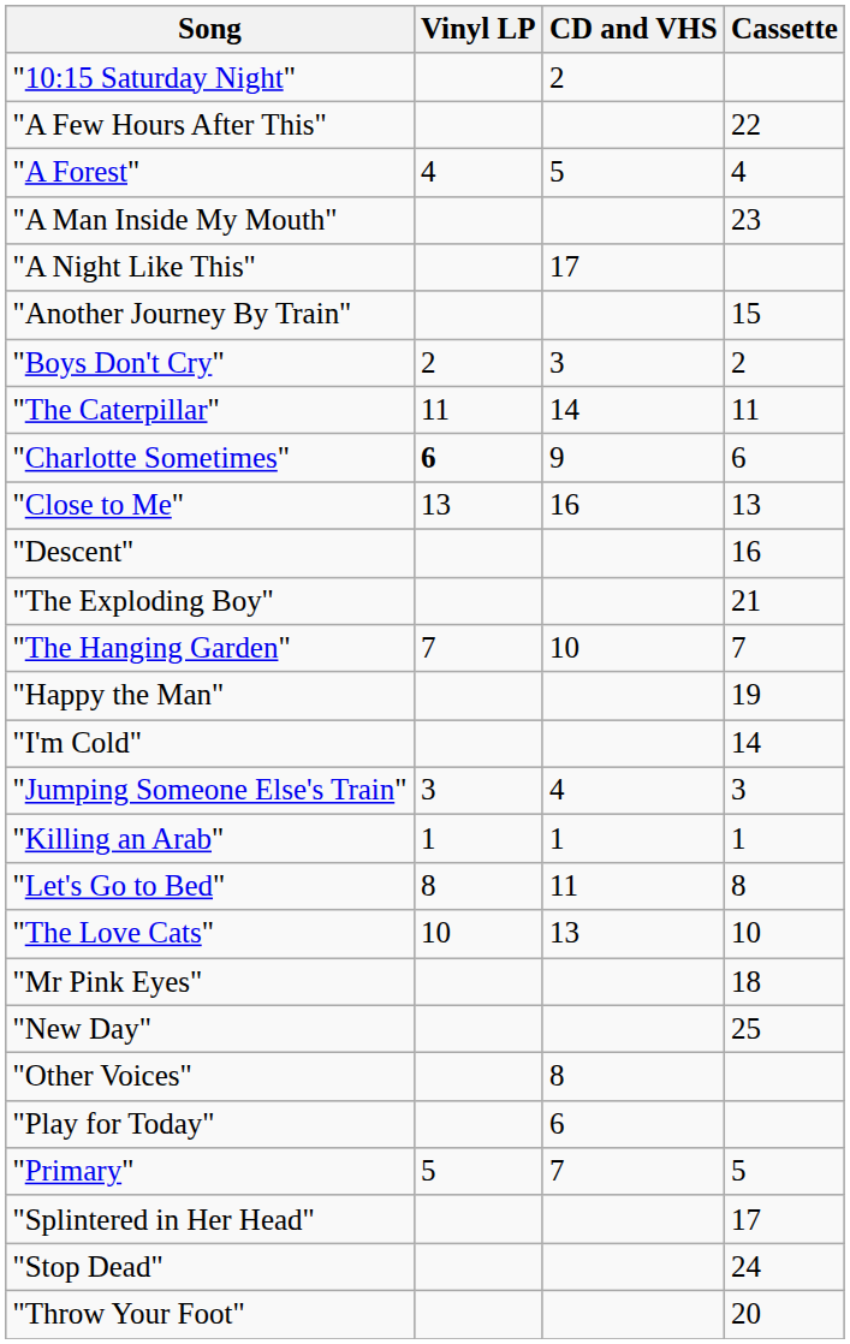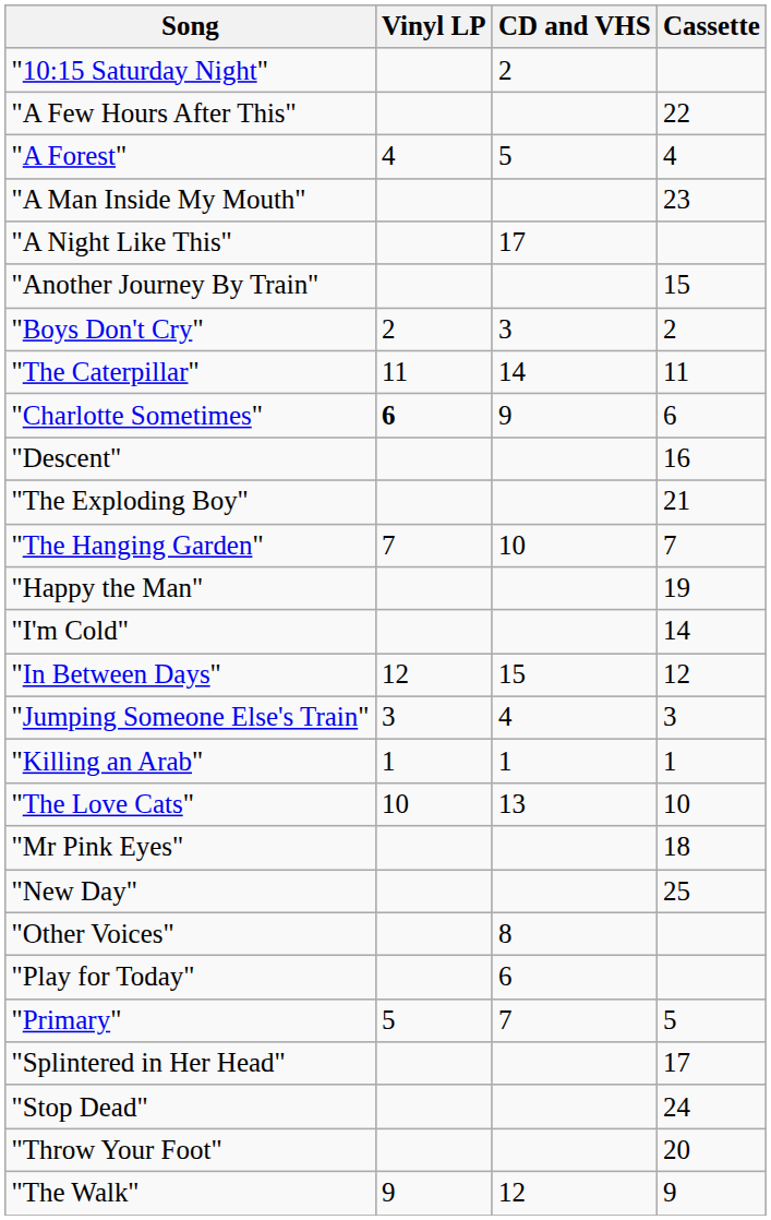 <table class="wikitable sortable">
 <tr>
 <th>Song</th>
 <th>Vinyl LP</th>
 <th>CD and VHS</th>
 <th>Cassette</th>
 </tr>
 <tr>
 <td>"<a href='#'>10:15 Saturday Night</a>"</td>
 <td></td>
 <td>2</td>
 <td></td>
 </tr>
 <tr>
 <td>"A Few Hours After This"</td>
 <td></td>
 <td></td>
 <td>22</td>
 </tr>
 <tr>
 <td>"<a href='#'>A Forest</a>"</td>
 <td>4</td>
 <td>5</td>
 <td>4</td>
 </tr>
 <tr>
 <td>"A Man Inside My Mouth"</td>
 <td></td>
 <td></td>
 <td>23</td>
 </tr>
 <tr>
 <td>"A Night Like This"</td>
 <td></td>
 <td>17</td>
 <td></td>
 </tr>
 <tr>
 <td>"Another Journey By Train"</td>
 <td></td>
 <td></td>
 <td>15</td>
 </tr>
 <tr>
 <td>"<a href='#'>Boys Don't Cry</a>"</td>
 <td>2</td>
 <td>3</td>
 <td>2</td>
 </tr>
 <tr>
 <td>"<a href='#'>The Caterpillar</a>"</td>
 <td>11</td>
 <td>14</td>
 <td>11</td>
 </tr>
 <tr>
 <td>"<a href='#'>Charlotte Sometimes</a>"</td>
 <td><strong>6</strong></td>
 <td>9</td>
 <td>6</td>
 </tr>
 <tr>
-<td>"<a href='#'>Close to Me</a>"</td>
-<td>13</td>
-<td>16</td>
-<td>13</td>
-</tr>
-<tr>
 <td>"Descent"</td>
 <td></td>
 <td></td>
 <td>16</td>
 </tr>
 <tr>
 <td>"The Exploding Boy"</td>
 <td></td>
 <td></td>
 <td>21</td>
 </tr>
 <tr>
 <td>"<a href='#'>The Hanging Garden</a>"</td>
 <td>7</td>
 <td>10</td>
 <td>7</td>
 </tr>
 <tr>
 <td>"Happy the Man"</td>
 <td></td>
 <td></td>
 <td>19</td>
 </tr>
 <tr>
 <td>"I'm Cold"</td>
 <td></td>
 <td></td>
 <td>14</td>
 </tr>
 <tr>
+<td>"<a href='#'>In Between Days</a>"</td>
+<td>12</td>
+<td>15</td>
+<td>12</td>
+</tr>
+<tr>
 <td>"<a href='#'>Jumping Someone Else's Train</a>"</td>
 <td>3</td>
 <td>4</td>
 <td>3</td>
 </tr>
 <tr>
 <td>"<a href='#'>Killing an Arab</a>"</td>
 <td>1</td>
 <td>1</td>
 <td>1</td>
-</tr>
-<tr>
-<td>"<a href='#'>Let's Go to Bed</a>"</td>
-<td>8</td>
-<td>11</td>
-<td>8</td>
 </tr>
 <tr>
 <td>"<a href='#'>The Love Cats</a>"</td>
 <td>10</td>
 <td>13</td>
 <td>10</td>
 </tr>
 <tr>
 <td>"Mr Pink Eyes"</td>
 <td></td>
 <td></td>
 <td>18</td>
 </tr>
 <tr>
 <td>"New Day"</td>
 <td></td>
 <td></td>
 <td>25</td>
 </tr>
 <tr>
 <td>"Other Voices"</td>
 <td></td>
 <td>8</td>
 <td></td>
 </tr>
 <tr>
 <td>"Play for Today"</td>
 <td></td>
 <td>6</td>
 <td></td>
 </tr>
 <tr>
 <td>"<a href='#'>Primary</a>"</td>
 <td>5</td>
 <td>7</td>
 <td>5</td>
 </tr>
 <tr>
 <td>"Splintered in Her Head"</td>
 <td></td>
 <td></td>
 <td>17</td>
 </tr>
 <tr>
 <td>"Stop Dead"</td>
 <td></td>
 <td></td>
 <td>24</td>
 </tr>
 <tr>
 <td>"Throw Your Foot"</td>
 <td></td>
 <td></td>
 <td>20</td>
 </tr>
+<tr>
+<td>"The Walk"</td>
+<td>9</td>
+<td>12</td>
+<td>9</td>
+</tr>
 </table>
